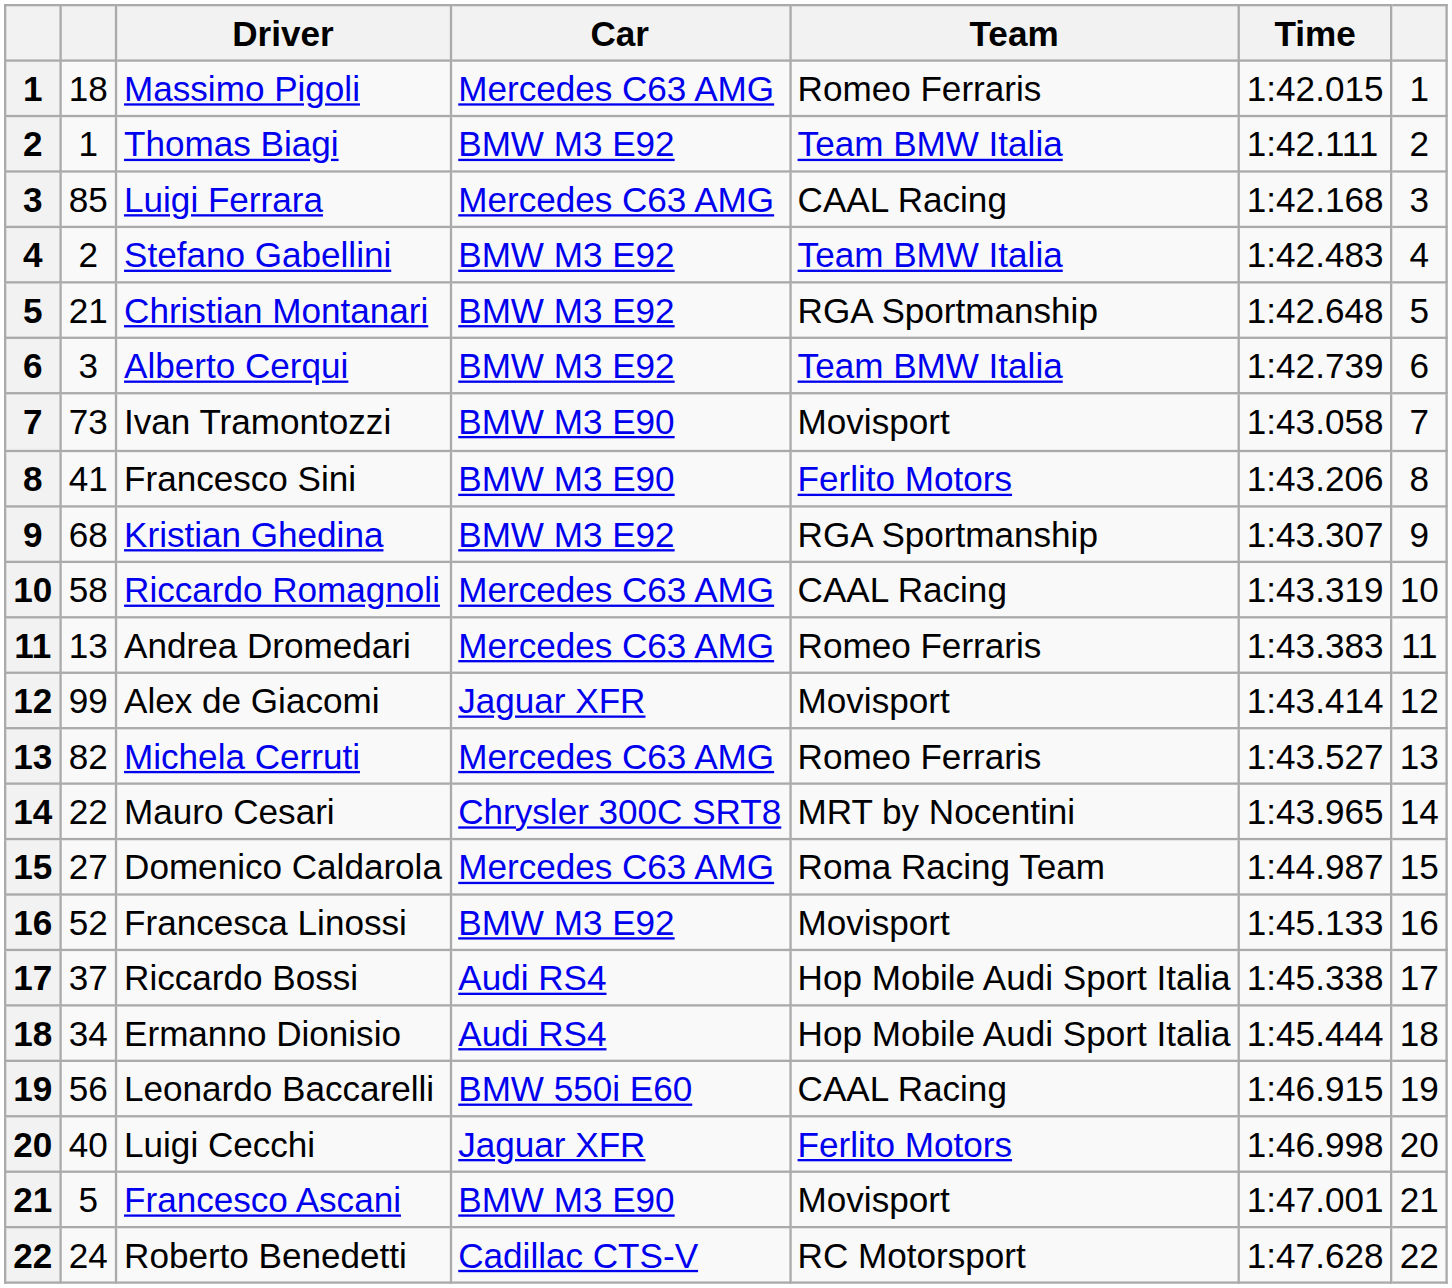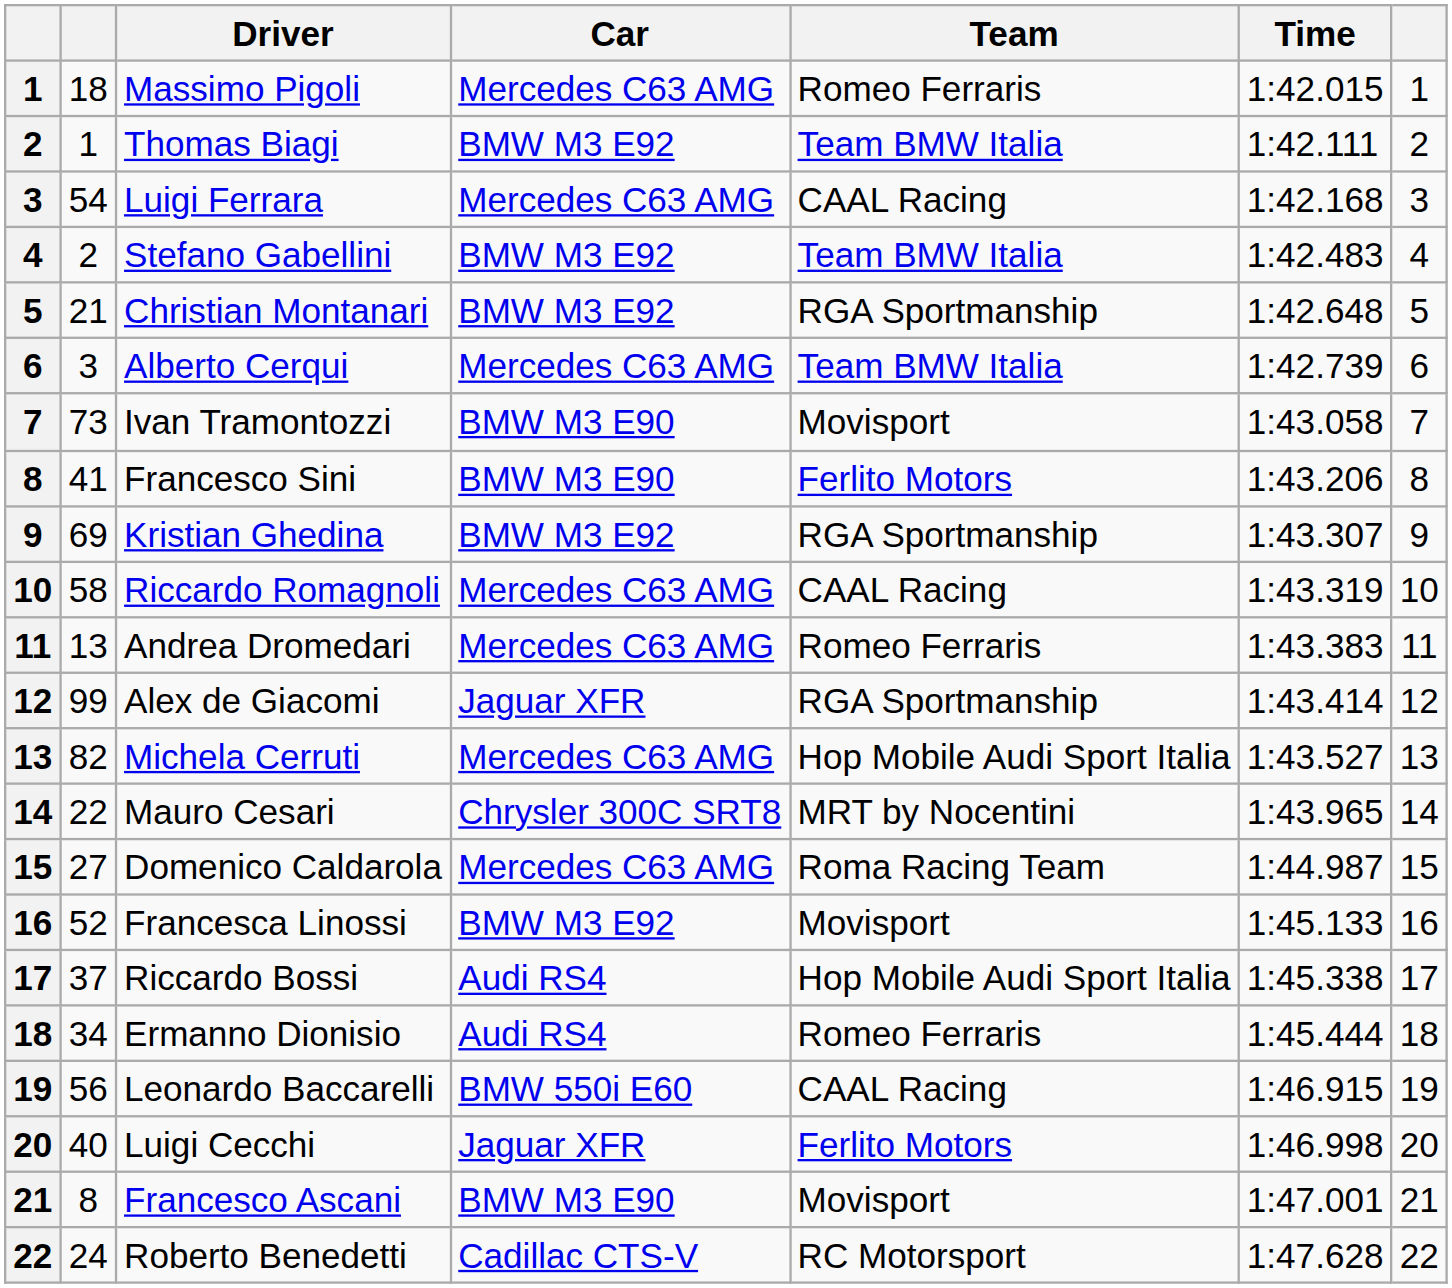 <table class="wikitable sortable" style="font-size:95%">
 <tr>
 <th></th>
 <th></th>
 <th>Driver</th>
 <th>Car</th>
 <th>Team</th>
 <th>Time</th>
 <th></th>
 </tr>
 <tr>
 <th>1</th>
 <td align=center>18</td>
 <td> <a href='#'>Massimo Pigoli</a></td>
 <td><a href='#'>Mercedes C63 AMG</a></td>
 <td> Romeo Ferraris</td>
 <td>1:42.015</td>
 <td align=center>1</td>
 </tr>
 <tr>
 <th>2</th>
 <td align=center>1</td>
 <td> <a href='#'>Thomas Biagi</a></td>
 <td><a href='#'>BMW M3 E92</a></td>
 <td> <a href='#'>Team BMW Italia</a></td>
 <td>1:42.111</td>
 <td align=center>2</td>
 </tr>
 <tr>
 <th>3</th>
-<td align=center>85</td>
+<td align=center>54</td>
 <td> <a href='#'>Luigi Ferrara</a></td>
 <td><a href='#'>Mercedes C63 AMG</a></td>
 <td> CAAL Racing</td>
 <td>1:42.168</td>
 <td align=center>3</td>
 </tr>
 <tr>
 <th>4</th>
 <td align=center>2</td>
 <td> <a href='#'>Stefano Gabellini</a></td>
 <td><a href='#'>BMW M3 E92</a></td>
 <td> <a href='#'>Team BMW Italia</a></td>
 <td>1:42.483</td>
 <td align=center>4</td>
 </tr>
 <tr>
 <th>5</th>
 <td align=center>21</td>
 <td> <a href='#'>Christian Montanari</a></td>
 <td><a href='#'>BMW M3 E92</a></td>
 <td> RGA Sportmanship</td>
 <td>1:42.648</td>
 <td align=center>5</td>
 </tr>
 <tr>
 <th>6</th>
 <td align=center>3</td>
 <td> <a href='#'>Alberto Cerqui</a></td>
-<td><a href='#'>BMW M3 E92</a></td>
+<td><a href='#'>Mercedes C63 AMG</a></td>
 <td> <a href='#'>Team BMW Italia</a></td>
 <td>1:42.739</td>
 <td align=center>6</td>
 </tr>
 <tr>
 <th>7</th>
 <td align=center>73</td>
 <td> Ivan Tramontozzi</td>
 <td><a href='#'>BMW M3 E90</a></td>
 <td> Movisport</td>
 <td>1:43.058</td>
 <td align=center>7</td>
 </tr>
 <tr>
 <th>8</th>
 <td align=center>41</td>
 <td> Francesco Sini</td>
 <td><a href='#'>BMW M3 E90</a></td>
 <td> <a href='#'>Ferlito Motors</a></td>
 <td>1:43.206</td>
 <td align=center>8</td>
 </tr>
 <tr>
 <th>9</th>
-<td align=center>68</td>
+<td align=center>69</td>
 <td> <a href='#'>Kristian Ghedina</a></td>
 <td><a href='#'>BMW M3 E92</a></td>
 <td> RGA Sportmanship</td>
 <td>1:43.307</td>
 <td align=center>9</td>
 </tr>
 <tr>
 <th>10</th>
 <td align=center>58</td>
 <td> <a href='#'>Riccardo Romagnoli</a></td>
 <td><a href='#'>Mercedes C63 AMG</a></td>
 <td> CAAL Racing</td>
 <td>1:43.319</td>
 <td align=center>10</td>
 </tr>
 <tr>
 <th>11</th>
 <td align=center>13</td>
 <td> Andrea Dromedari</td>
 <td><a href='#'>Mercedes C63 AMG</a></td>
 <td> Romeo Ferraris</td>
 <td>1:43.383</td>
 <td align=center>11</td>
 </tr>
 <tr>
 <th>12</th>
 <td align=center>99</td>
 <td> Alex de Giacomi</td>
 <td><a href='#'>Jaguar XFR</a></td>
-<td> Movisport</td>
+<td> RGA Sportmanship</td>
 <td>1:43.414</td>
 <td align=center>12</td>
 </tr>
 <tr>
 <th>13</th>
 <td align=center>82</td>
 <td> <a href='#'>Michela Cerruti</a></td>
 <td><a href='#'>Mercedes C63 AMG</a></td>
-<td> Romeo Ferraris</td>
+<td> Hop Mobile Audi Sport Italia</td>
 <td>1:43.527</td>
 <td align=center>13</td>
 </tr>
 <tr>
 <th>14</th>
 <td align=center>22</td>
 <td> Mauro Cesari</td>
 <td><a href='#'>Chrysler 300C SRT8</a></td>
 <td> MRT by Nocentini</td>
 <td>1:43.965</td>
 <td align=center>14</td>
 </tr>
 <tr>
 <th>15</th>
 <td align=center>27</td>
 <td> Domenico Caldarola</td>
 <td><a href='#'>Mercedes C63 AMG</a></td>
 <td> Roma Racing Team</td>
 <td>1:44.987</td>
 <td align=center>15</td>
 </tr>
 <tr>
 <th>16</th>
 <td align=center>52</td>
 <td> Francesca Linossi</td>
 <td><a href='#'>BMW M3 E92</a></td>
 <td> Movisport</td>
 <td>1:45.133</td>
 <td align=center>16</td>
 </tr>
 <tr>
 <th>17</th>
 <td align=center>37</td>
 <td> Riccardo Bossi</td>
 <td><a href='#'>Audi RS4</a></td>
 <td> Hop Mobile Audi Sport Italia</td>
 <td>1:45.338</td>
 <td align=center>17</td>
 </tr>
 <tr>
 <th>18</th>
 <td align=center>34</td>
 <td> Ermanno Dionisio</td>
 <td><a href='#'>Audi RS4</a></td>
-<td> Hop Mobile Audi Sport Italia</td>
+<td> Romeo Ferraris</td>
 <td>1:45.444</td>
 <td align=center>18</td>
 </tr>
 <tr>
 <th>19</th>
 <td align=center>56</td>
 <td> Leonardo Baccarelli</td>
 <td><a href='#'>BMW 550i E60</a></td>
 <td> CAAL Racing</td>
 <td>1:46.915</td>
 <td align=center>19</td>
 </tr>
 <tr>
 <th>20</th>
 <td align=center>40</td>
 <td> Luigi Cecchi</td>
 <td><a href='#'>Jaguar XFR</a></td>
 <td> <a href='#'>Ferlito Motors</a></td>
 <td>1:46.998</td>
 <td align=center>20</td>
 </tr>
 <tr>
 <th>21</th>
-<td align=center>5</td>
+<td align=center>8</td>
 <td> <a href='#'>Francesco Ascani</a></td>
 <td><a href='#'>BMW M3 E90</a></td>
 <td> Movisport</td>
 <td>1:47.001</td>
 <td align=center>21</td>
 </tr>
 <tr>
 <th>22</th>
 <td align=center>24</td>
 <td> Roberto Benedetti</td>
 <td><a href='#'>Cadillac CTS-V</a></td>
 <td> RC Motorsport</td>
 <td>1:47.628</td>
 <td align=center>22</td>
 </tr>
 </table>
